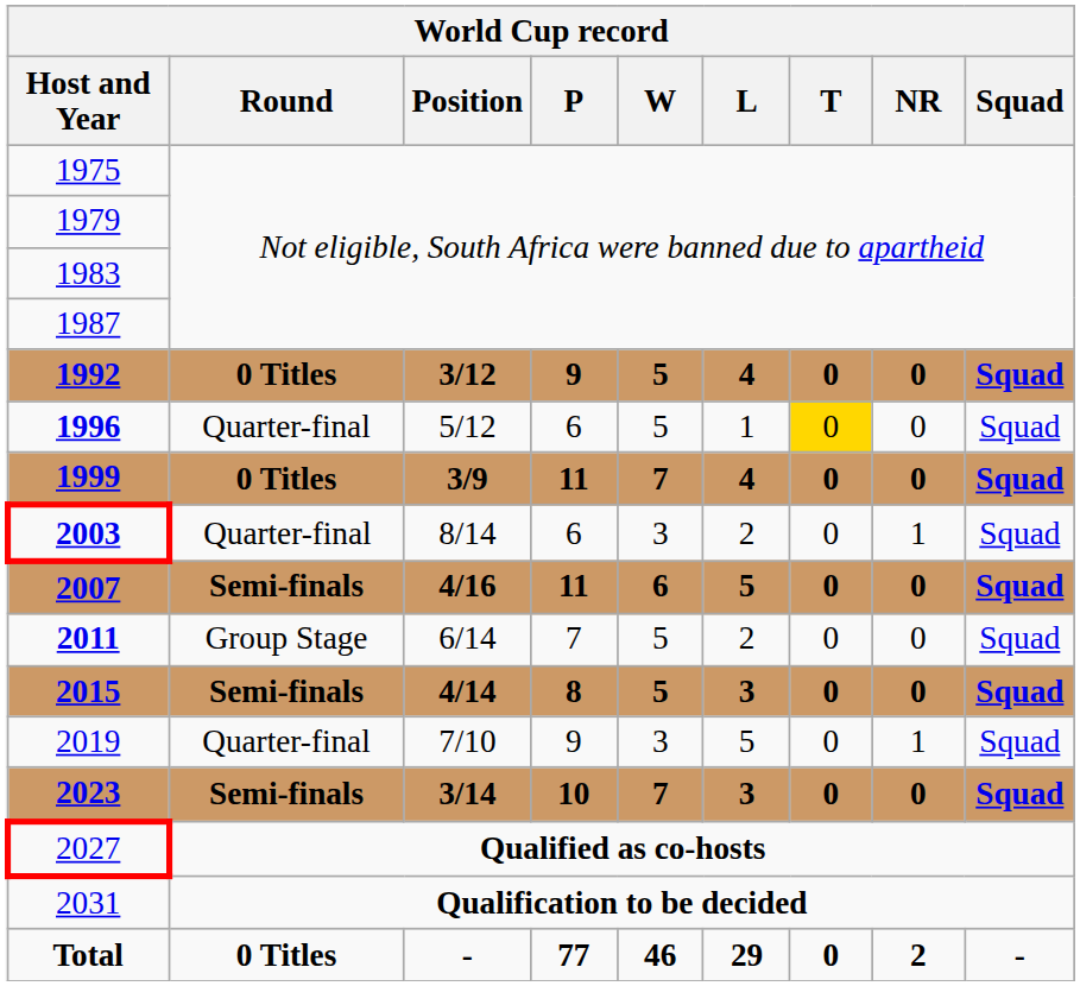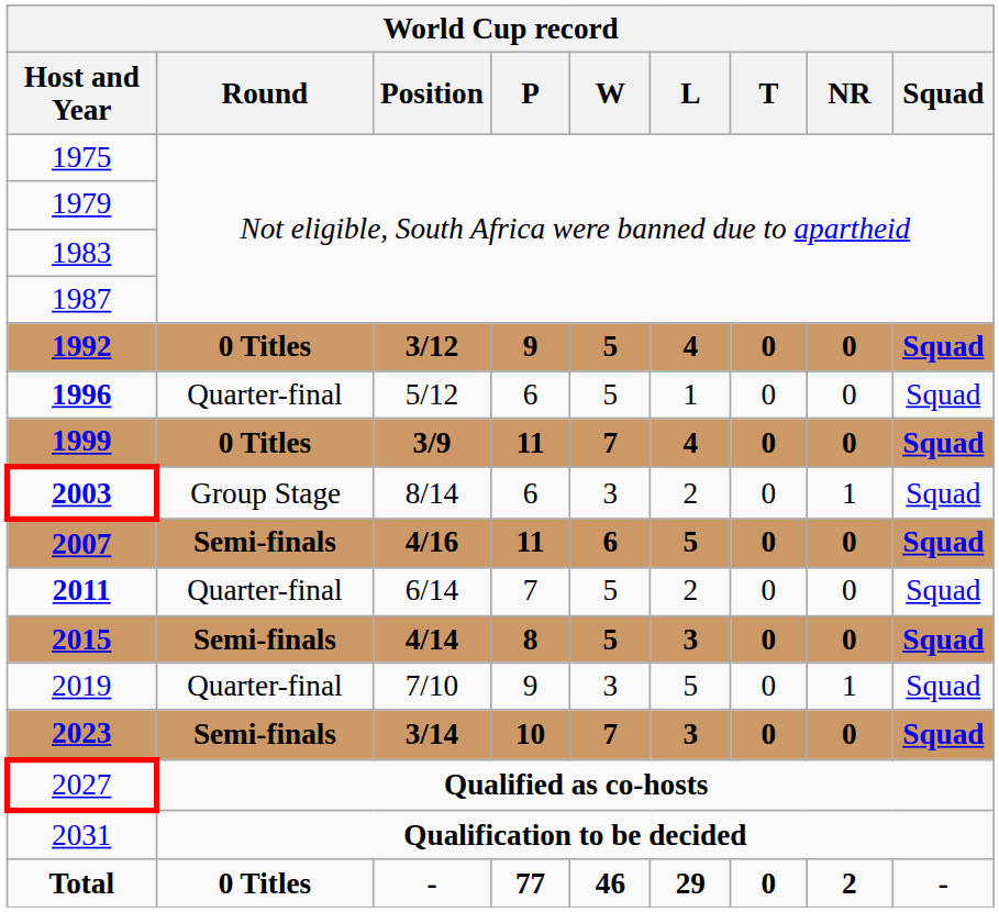 <table class="wikitable" style="text-align: center; width:85%">
 <tr>
 <th colspan=9>World Cup record</th>
 </tr>
 <tr>
 <th width=100>Host and Year</th>
 <th width=150>Round</th>
 <th width=50>Position</th>
 <th width=50>P</th>
 <th width=50>W</th>
 <th width=50>L</th>
 <th width=50>T</th>
 <th width=50>NR</th>
 <th width=50>Squad</th>
 </tr>
 <tr>
 <td> <a href='#'>1975</a></td>
 <td colspan="8" rowspan="4"><em>Not eligible, South Africa were banned due to <a href='#'>apartheid</a></em></td>
 </tr>
 <tr>
 <td> <a href='#'>1979</a></td>
 </tr>
 <tr>
 <td>  <a href='#'>1983</a></td>
 </tr>
 <tr>
 <td>  <a href='#'>1987</a></td>
 </tr>
 <tr bgcolor="#cc9966">
 <td>  <strong><a href='#'>1992</a></strong></td>
 <td><strong>0 Titles</strong></td>
 <td><strong>3/12</strong></td>
 <td><strong>9</strong></td>
 <td><strong>5</strong></td>
 <td><strong>4</strong></td>
 <td><strong>0</strong></td>
 <td><strong>0</strong></td>
 <td><strong><a href='#'>Squad</a></strong></td>
 </tr>
 <tr>
 <td>   <strong><a href='#'>1996</a></strong></td>
 <td>Quarter-final</td>
 <td>5/12</td>
 <td>6</td>
 <td>5</td>
 <td>1</td>
-<td style="background: gold;">0</td>
+<td>0</td>
 <td>0</td>
 <td><a href='#'>Squad</a></td>
 </tr>
 <tr bgcolor="#cc9966">
 <td>    <strong><a href='#'>1999</a></strong></td>
 <td><strong>0 Titles</strong></td>
 <td><strong>3/9</strong></td>
 <td><strong>11</strong></td>
 <td><strong>7</strong></td>
 <td><strong>4</strong></td>
 <td><strong>0</strong></td>
 <td><strong>0</strong></td>
 <td><strong><a href='#'>Squad</a></strong></td>
 </tr>
 <tr>
 <td style="border: 3px solid red">   <strong><a href='#'>2003</a></strong></td>
-<td>Quarter-final</td>
+<td>Group Stage</td>
 <td>8/14</td>
 <td>6</td>
 <td>3</td>
 <td>2</td>
 <td>0</td>
 <td>1</td>
 <td><a href='#'>Squad</a></td>
 </tr>
 <tr bgcolor="#cc9966">
 <td> <strong><a href='#'>2007</a></strong></td>
 <td><strong>Semi-finals</strong></td>
 <td><strong>4/16</strong></td>
 <td><strong>11</strong></td>
 <td><strong>6</strong></td>
 <td><strong>5</strong></td>
 <td><strong>0</strong></td>
 <td><strong>0</strong></td>
 <td><strong><a href='#'>Squad</a></strong></td>
 </tr>
 <tr>
 <td>   <strong><a href='#'>2011</a></strong></td>
-<td>Group Stage</td>
+<td>Quarter-final</td>
 <td>6/14</td>
 <td>7</td>
 <td>5</td>
 <td>2</td>
 <td>0</td>
 <td>0</td>
 <td><a href='#'>Squad</a></td>
 </tr>
 <tr bgcolor="#cc9966">
 <td>  <strong><a href='#'>2015</a></strong></td>
 <td><strong>Semi-finals</strong></td>
 <td><strong>4/14</strong></td>
 <td><strong>8</strong></td>
 <td><strong>5</strong></td>
 <td><strong>3</strong></td>
 <td><strong>0</strong></td>
 <td><strong>0</strong></td>
 <td><strong><a href='#'>Squad</a></strong></td>
 </tr>
 <tr>
 <td>  <a href='#'>2019</a></td>
 <td>Quarter-final</td>
 <td>7/10</td>
 <td>9</td>
 <td>3</td>
 <td>5</td>
 <td>0</td>
 <td>1</td>
 <td><a href='#'>Squad</a></td>
 </tr>
 <tr bgcolor="#cc9966">
 <td> <strong><a href='#'>2023</a></strong></td>
 <td><strong>Semi-finals</strong></td>
 <td><strong>3/14</strong></td>
 <td><strong>10</strong></td>
 <td><strong>7</strong></td>
 <td><strong>3</strong></td>
 <td><strong>0</strong></td>
 <td><strong>0</strong></td>
 <td><strong><a href='#'>Squad</a></strong></td>
 </tr>
 <tr>
 <td style="border: 3px solid red">   <a href='#'>2027</a></td>
 <td colspan="8"><strong>Qualified as co-hosts</strong></td>
 </tr>
 <tr>
 <td>  <a href='#'>2031</a></td>
 <td colspan="8"><strong>Qualification to be decided</strong></td>
 </tr>
 <tr>
 <td><strong>Total</strong></td>
 <td><strong>0 Titles</strong></td>
 <td><strong>-</strong></td>
 <td><strong>77</strong></td>
 <td><strong>46</strong></td>
 <td><strong>29</strong></td>
 <td><strong>0</strong></td>
 <td><strong>2</strong></td>
 <td><strong>-</strong></td>
 </tr>
 </table>
